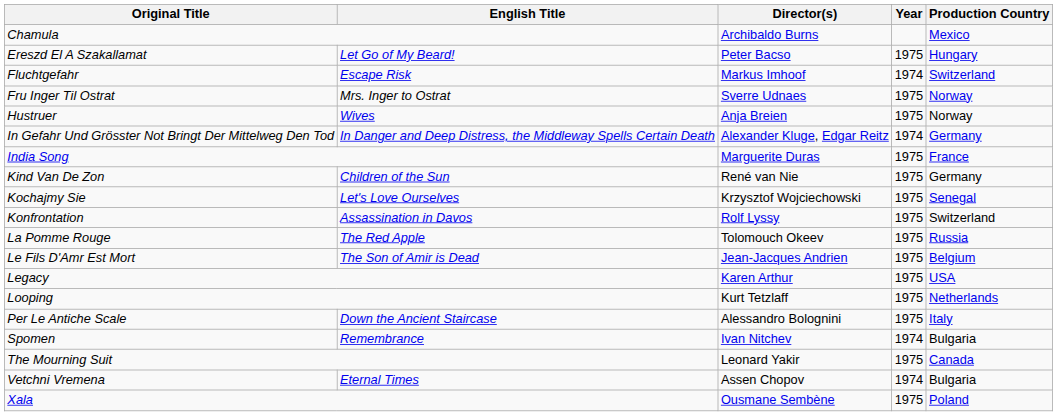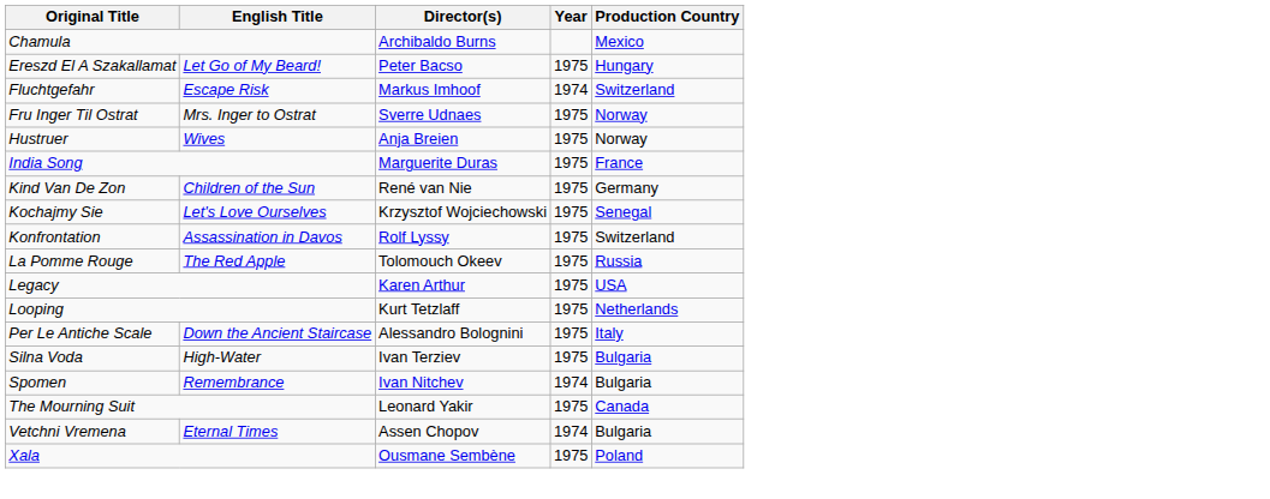 <table class="wikitable sortable">
 <tr>
 <th>Original Title</th>
 <th>English Title</th>
 <th>Director(s)</th>
 <th>Year</th>
 <th>Production Country</th>
 </tr>
 <tr>
 <td colspan="2"><em>Chamula</em></td>
 <td><a href='#'>Archibaldo Burns</a></td>
 <td></td>
 <td><a href='#'>Mexico</a></td>
 </tr>
 <tr>
 <td><em>Ereszd El A Szakallamat</em></td>
 <td><em><a href='#'>Let Go of My Beard!</a></em></td>
 <td><a href='#'>Peter Bacso</a></td>
 <td>1975</td>
 <td><a href='#'>Hungary</a></td>
 </tr>
 <tr>
 <td><em>Fluchtgefahr</em></td>
 <td><em><a href='#'>Escape Risk</a></em></td>
 <td><a href='#'>Markus Imhoof</a></td>
 <td>1974</td>
 <td><a href='#'>Switzerland</a></td>
 </tr>
 <tr>
 <td><em>Fru Inger Til Ostrat</em></td>
 <td><em>Mrs. Inger to Ostrat</em></td>
 <td><a href='#'>Sverre Udnaes</a></td>
 <td>1975</td>
 <td><a href='#'>Norway</a></td>
 </tr>
 <tr>
 <td><em>Hustruer</em></td>
 <td><em><a href='#'>Wives</a></em></td>
 <td><a href='#'>Anja Breien</a></td>
 <td>1975</td>
 <td>Norway</td>
 </tr>
 <tr>
-<td><em>In Gefahr Und Grösster Not Bringt Der Mittelweg Den Tod</em></td>
-<td><em><a href='#'>In Danger and Deep Distress, the Middleway Spells Certain Death</a></em></td>
-<td><a href='#'>Alexander Kluge</a>, <a href='#'>Edgar Reitz</a></td>
-<td>1974</td>
-<td><a href='#'>Germany</a></td>
-</tr>
-<tr>
 <td colspan="2"><em><a href='#'>India Song</a></em></td>
 <td><a href='#'>Marguerite Duras</a></td>
 <td>1975</td>
 <td><a href='#'>France</a></td>
 </tr>
 <tr>
 <td><em>Kind Van De Zon</em></td>
 <td><em><a href='#'>Children of the Sun</a></em></td>
 <td>René van Nie</td>
 <td>1975</td>
 <td>Germany</td>
 </tr>
 <tr>
 <td><em>Kochajmy Sie</em></td>
 <td><em><a href='#'>Let's Love Ourselves</a></em></td>
 <td>Krzysztof Wojciechowski</td>
 <td>1975</td>
 <td><a href='#'>Senegal</a></td>
 </tr>
 <tr>
 <td><em>Konfrontation</em></td>
 <td><em><a href='#'>Assassination in Davos</a></em></td>
 <td><a href='#'>Rolf Lyssy</a></td>
 <td>1975</td>
 <td>Switzerland</td>
 </tr>
 <tr>
 <td><em>La Pomme Rouge</em></td>
 <td><em><a href='#'>The Red Apple</a></em></td>
 <td>Tolomouch Okeev</td>
 <td>1975</td>
 <td><a href='#'>Russia</a></td>
 </tr>
 <tr>
-<td><em>Le Fils D'Amr Est Mort</em></td>
-<td><a href='#'><em>The Son of Amir is Dead</em></a></td>
-<td><a href='#'>Jean-Jacques Andrien</a></td>
-<td>1975</td>
-<td><a href='#'>Belgium</a></td>
-</tr>
-<tr>
 <td colspan="2"><em>Legacy</em></td>
 <td><a href='#'>Karen Arthur</a></td>
 <td>1975</td>
 <td><a href='#'>USA</a></td>
 </tr>
 <tr>
 <td colspan="2"><em>Looping</em></td>
 <td>Kurt Tetzlaff</td>
 <td>1975</td>
 <td><a href='#'>Netherlands</a></td>
 </tr>
 <tr>
 <td><em>Per Le Antiche Scale</em></td>
 <td><em><a href='#'>Down the Ancient Staircase</a></em></td>
 <td>Alessandro Bolognini</td>
 <td>1975</td>
 <td><a href='#'>Italy</a></td>
+</tr>
+<tr>
+<td><em>Silna Voda</em></td>
+<td><em>High-Water</em></td>
+<td>Ivan Terziev</td>
+<td>1975</td>
+<td><a href='#'>Bulgaria</a></td>
 </tr>
 <tr>
 <td><em>Spomen</em></td>
 <td><em><a href='#'>Remembrance</a></em></td>
 <td><a href='#'>Ivan Nitchev</a></td>
 <td>1974</td>
 <td>Bulgaria</td>
 </tr>
 <tr>
 <td colspan="2"><em>The Mourning Suit</em></td>
 <td>Leonard Yakir</td>
 <td>1975</td>
 <td><a href='#'>Canada</a></td>
 </tr>
 <tr>
 <td><em>Vetchni Vremena</em></td>
 <td><em><a href='#'>Eternal Times</a></em></td>
 <td>Assen Chopov</td>
 <td>1974</td>
 <td>Bulgaria</td>
 </tr>
 <tr>
 <td colspan="2"><em><a href='#'>Xala</a></em></td>
 <td><a href='#'>Ousmane Sembène</a></td>
 <td>1975</td>
 <td><a href='#'>Poland</a></td>
 </tr>
 </table>
